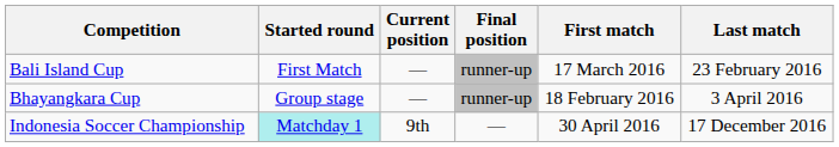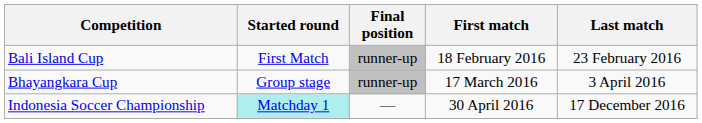 <table class=wikitable style="text-align:center; width:730px">
 <tr>
 <th style=text-align:center; width:150px;>Competition</th>
 <th style=text-align:center; width:100px;>Started round</th>
-<th style=text-align:center; width:100px;>Current <br> position</th>
 <th style=text-align:center; width:100px;>Final <br> position</th>
 <th style=text-align:center; width:150px;>First match</th>
 <th style=text-align:center; width:150px;>Last match</th>
 </tr>
 <tr>
 <td style=text-align:left;><a href='#'>Bali Island Cup</a></td>
 <td><a href='#'>First Match</a></td>
-<td>—</td>
 <td style=background:#C0C0C0;>runner-up</td>
-<td>17 March 2016</td>
+<td>18 February 2016</td>
 <td>23 February 2016</td>
 </tr>
 <tr>
 <td style=text-align:left;><a href='#'>Bhayangkara Cup</a></td>
 <td><a href='#'>Group stage</a></td>
-<td>—</td>
 <td style=background:#C0C0C0;>runner-up</td>
-<td>18 February 2016</td>
+<td>17 March 2016</td>
 <td>3 April 2016</td>
 </tr>
 <tr>
 <td style=text-align:left;><a href='#'>Indonesia Soccer Championship</a></td>
 <td style="background: paleturquoise;"><a href='#'>Matchday 1</a></td>
-<td>9th</td>
 <td style=background:>—</td>
 <td>30 April 2016</td>
 <td>17 December 2016</td>
 </tr>
 </table>
